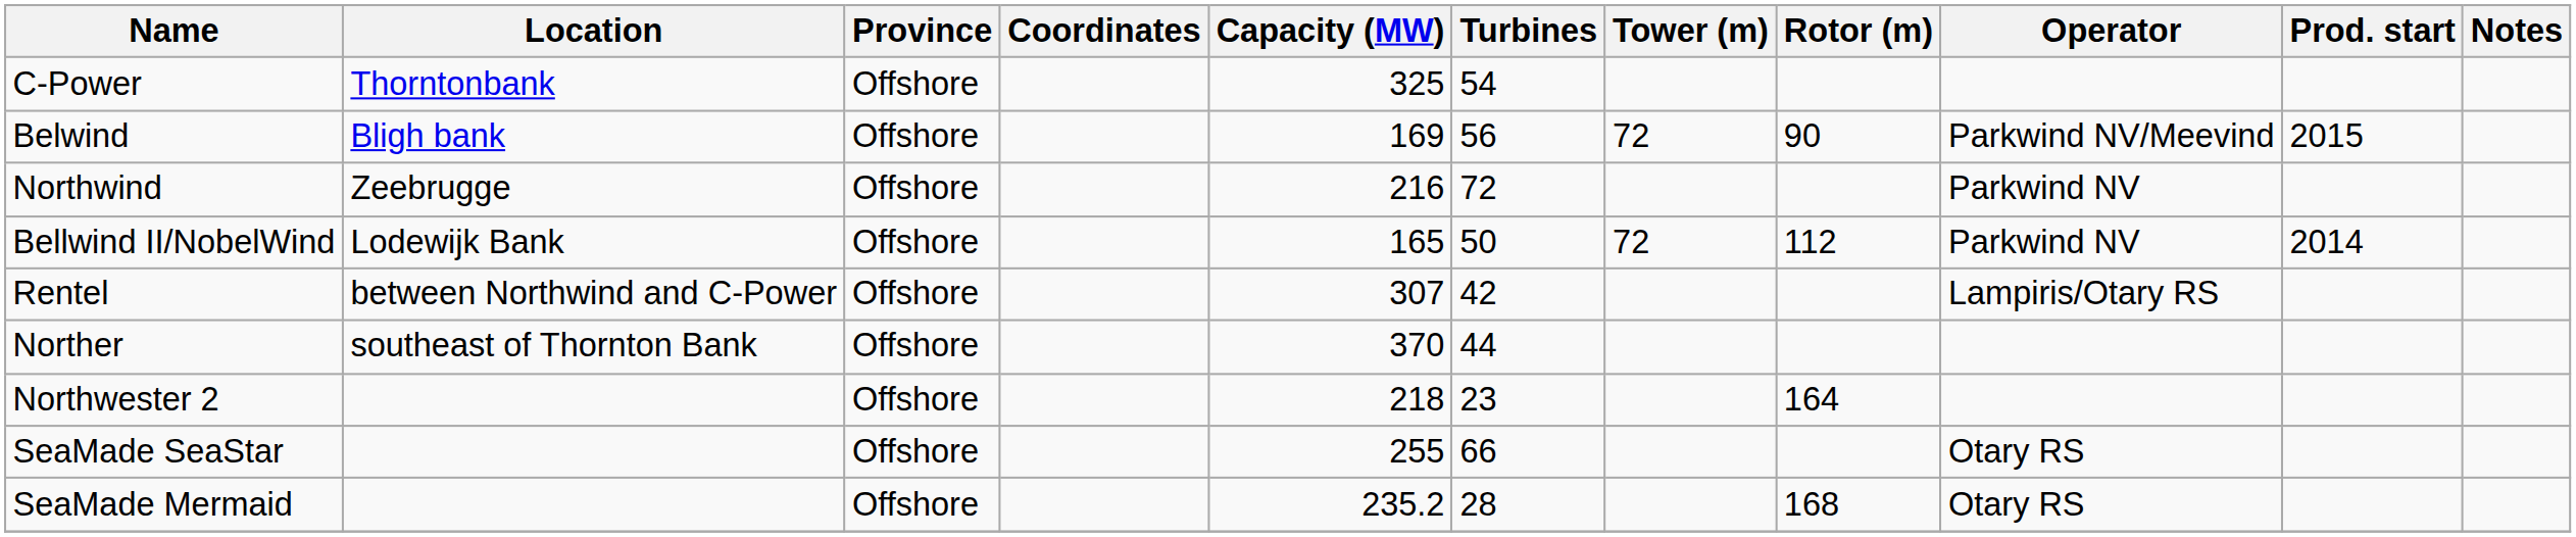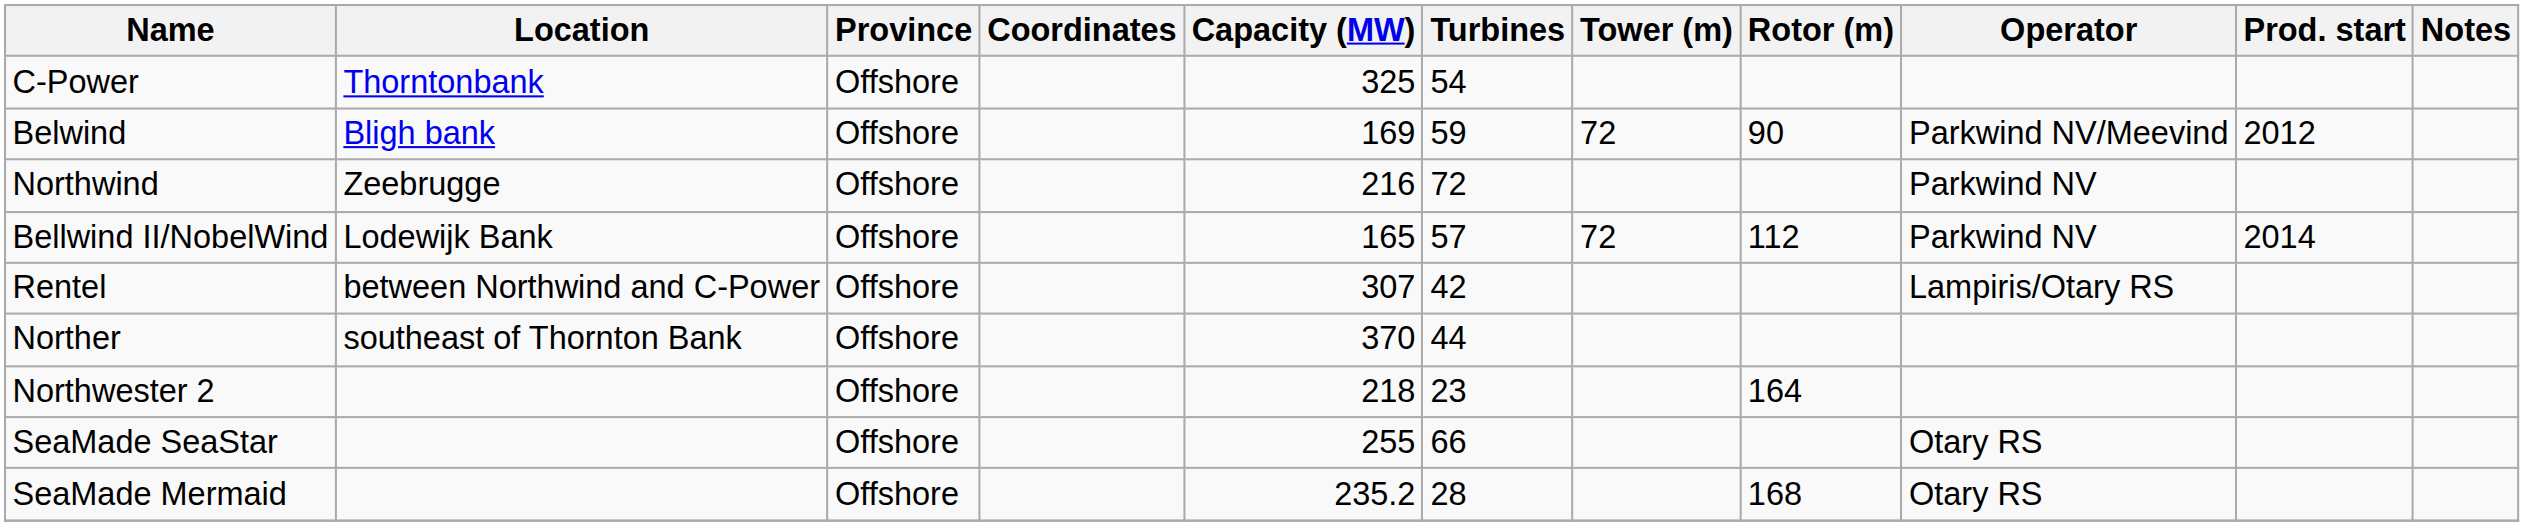 <table class="wikitable sortable">
 <tr>
 <th>Name</th>
 <th>Location</th>
 <th>Province</th>
 <th>Coordinates</th>
 <th>Capacity (<a href='#'>MW</a>)</th>
 <th>Turbines</th>
 <th>Tower (m)</th>
 <th>Rotor (m)</th>
 <th>Operator</th>
 <th>Prod. start</th>
 <th>Notes</th>
 </tr>
 <tr>
 <td>C-Power</td>
 <td><a href='#'>Thorntonbank</a></td>
 <td>Offshore</td>
 <td></td>
 <td align=right>325</td>
 <td>54</td>
 <td></td>
 <td></td>
 <td></td>
 <td></td>
 <td></td>
 </tr>
 <tr>
 <td>Belwind</td>
 <td><a href='#'>Bligh bank</a></td>
 <td>Offshore</td>
 <td></td>
 <td align=right>169</td>
-<td>56</td>
+<td>59</td>
 <td>72</td>
 <td>90</td>
 <td>Parkwind NV/Meevind</td>
-<td>2015</td>
+<td>2012</td>
 <td></td>
 </tr>
 <tr>
 <td>Northwind</td>
 <td>Zeebrugge</td>
 <td>Offshore</td>
 <td></td>
 <td align=right>216</td>
 <td>72</td>
 <td></td>
 <td></td>
 <td>Parkwind NV</td>
 <td></td>
 <td></td>
 </tr>
 <tr>
 <td>Bellwind II/NobelWind</td>
 <td>Lodewijk Bank</td>
 <td>Offshore</td>
 <td></td>
 <td align=right>165</td>
-<td>50</td>
+<td>57</td>
 <td>72</td>
 <td>112</td>
 <td>Parkwind NV</td>
 <td>2014</td>
 <td></td>
 </tr>
 <tr>
 <td>Rentel</td>
 <td>between Northwind and C-Power</td>
 <td>Offshore</td>
 <td></td>
 <td align=right>307</td>
 <td>42</td>
 <td></td>
 <td></td>
 <td>Lampiris/Otary RS</td>
 <td></td>
 <td></td>
 </tr>
 <tr>
 <td>Norther</td>
 <td>southeast of Thornton Bank</td>
 <td>Offshore</td>
 <td></td>
 <td align=right>370</td>
 <td>44</td>
 <td></td>
 <td></td>
 <td></td>
 <td></td>
 <td></td>
 </tr>
 <tr>
 <td>Northwester 2</td>
 <td></td>
 <td>Offshore</td>
 <td></td>
 <td align=right>218</td>
 <td>23</td>
 <td></td>
 <td>164</td>
 <td></td>
 <td></td>
 <td></td>
 </tr>
 <tr>
 <td>SeaMade SeaStar</td>
 <td></td>
 <td>Offshore</td>
 <td></td>
 <td align=right>255</td>
 <td>66</td>
 <td></td>
 <td></td>
 <td>Otary RS</td>
 <td></td>
 <td></td>
 </tr>
 <tr>
 <td>SeaMade Mermaid</td>
 <td></td>
 <td>Offshore</td>
 <td></td>
 <td align=right>235.2</td>
 <td>28</td>
 <td></td>
 <td>168</td>
 <td>Otary RS</td>
 <td></td>
 <td></td>
 </tr>
 <tr>
 </tr>
 </table>
